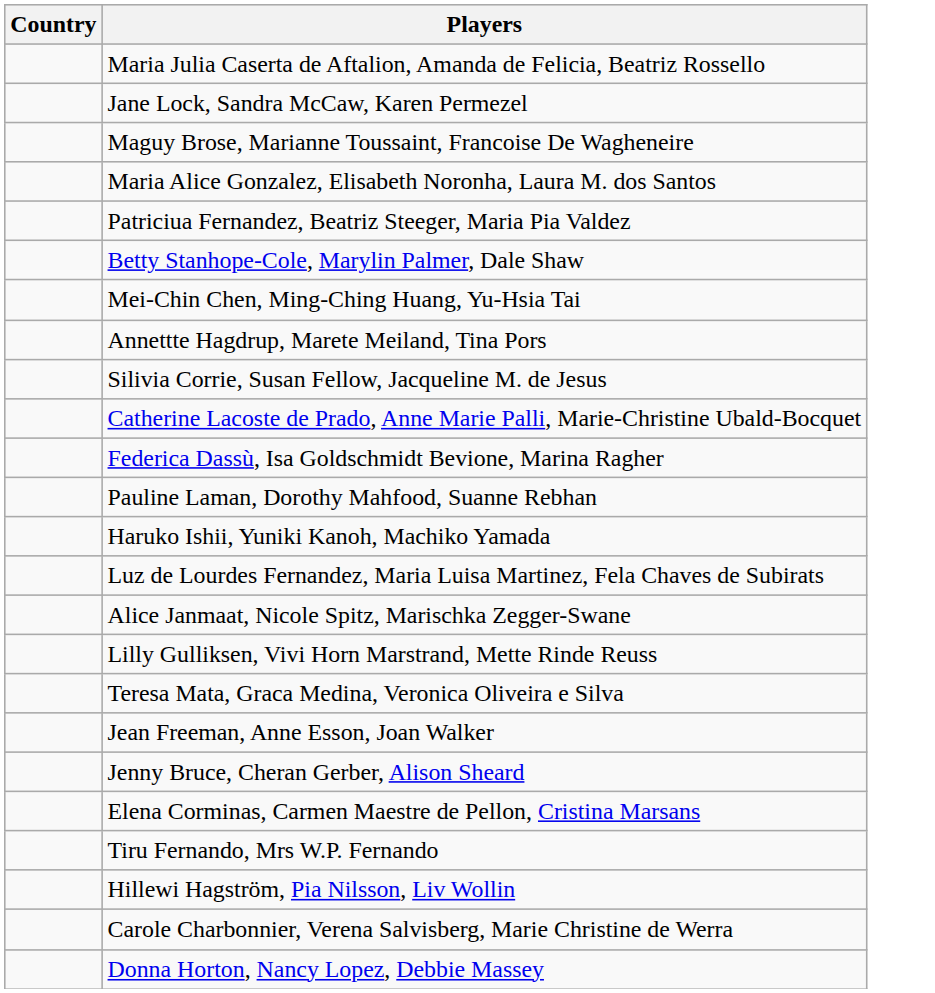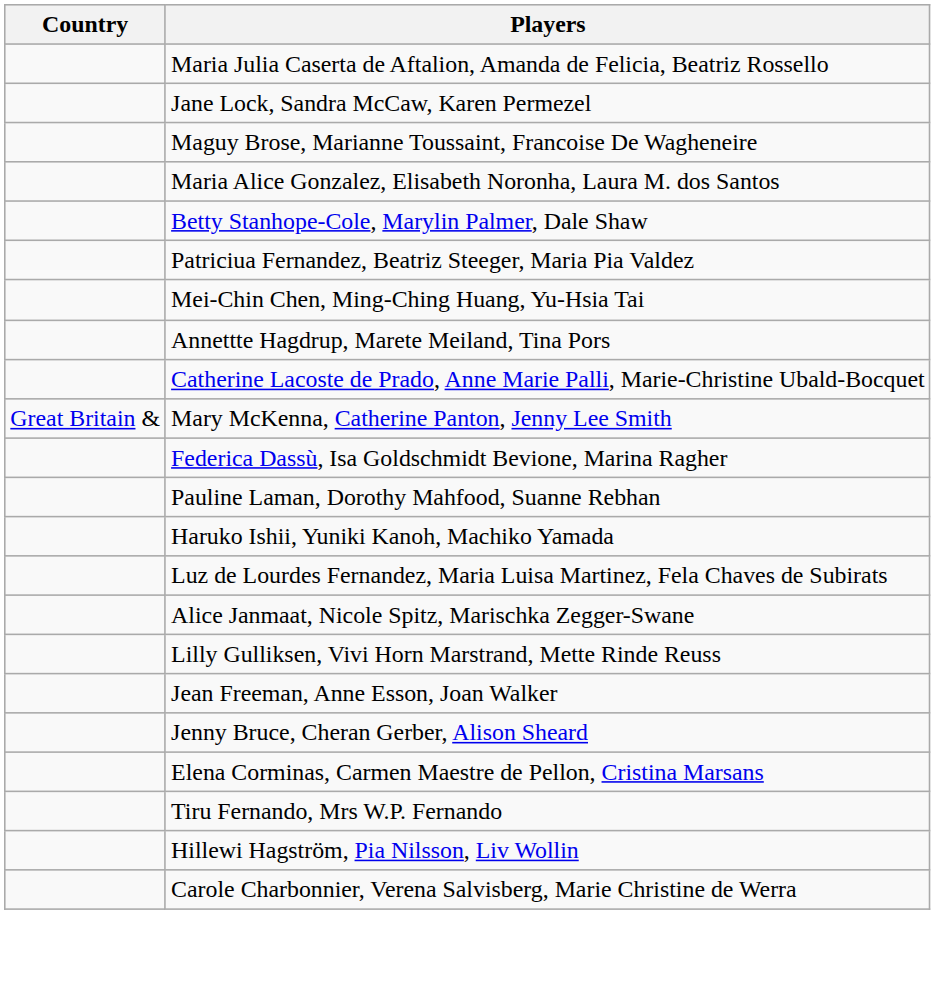 <table class="wikitable" style="font-size:95%;">
 <tr>
 <th>Country</th>
 <th>Players</th>
 </tr>
 <tr>
 <td></td>
 <td>Maria Julia Caserta de Aftalion, Amanda de Felicia, Beatriz Rossello</td>
 </tr>
 <tr>
 <td></td>
 <td>Jane Lock, Sandra McCaw, Karen Permezel</td>
 </tr>
 <tr>
 <td></td>
 <td>Maguy Brose, Marianne Toussaint, Francoise De Wagheneire</td>
 </tr>
 <tr>
 <td></td>
 <td>Maria Alice Gonzalez, Elisabeth Noronha, Laura M. dos Santos</td>
 </tr>
 <tr>
 <td></td>
-<td>Patriciua Fernandez, Beatriz Steeger, Maria Pia Valdez</td>
+<td><a href='#'>Betty Stanhope-Cole</a>, <a href='#'>Marylin Palmer</a>, Dale Shaw</td>
 </tr>
 <tr>
 <td></td>
-<td><a href='#'>Betty Stanhope-Cole</a>, <a href='#'>Marylin Palmer</a>, Dale Shaw</td>
+<td>Patriciua Fernandez, Beatriz Steeger, Maria Pia Valdez</td>
 </tr>
 <tr>
 <td></td>
 <td>Mei-Chin Chen, Ming-Ching Huang, Yu-Hsia Tai</td>
 </tr>
 <tr>
 <td></td>
 <td>Annettte Hagdrup, Marete Meiland, Tina Pors</td>
 </tr>
 <tr>
 <td></td>
-<td>Silivia Corrie, Susan Fellow, Jacqueline M. de Jesus</td>
+<td><a href='#'>Catherine Lacoste de Prado</a>, <a href='#'>Anne Marie Palli</a>, Marie-Christine Ubald-Bocquet</td>
 </tr>
 <tr>
-<td></td>
-<td><a href='#'>Catherine Lacoste de Prado</a>, <a href='#'>Anne Marie Palli</a>, Marie-Christine Ubald-Bocquet</td>
+<td> <a href='#'>Great Britain</a> &<br></td>
+<td>Mary McKenna, <a href='#'>Catherine Panton</a>, <a href='#'>Jenny Lee Smith</a></td>
 </tr>
 <tr>
 <td></td>
 <td><a href='#'>Federica Dassù</a>, Isa Goldschmidt Bevione, Marina Ragher</td>
 </tr>
 <tr>
 <td></td>
 <td>Pauline Laman, Dorothy Mahfood, Suanne Rebhan</td>
 </tr>
 <tr>
 <td></td>
 <td>Haruko Ishii, Yuniki Kanoh, Machiko Yamada</td>
 </tr>
 <tr>
 <td></td>
 <td>Luz de Lourdes Fernandez, Maria Luisa Martinez, Fela Chaves de Subirats</td>
 </tr>
 <tr>
 <td></td>
 <td>Alice Janmaat, Nicole Spitz, Marischka Zegger-Swane</td>
 </tr>
 <tr>
 <td></td>
 <td>Lilly Gulliksen, Vivi Horn Marstrand, Mette Rinde Reuss</td>
 </tr>
 <tr>
 <td></td>
-<td>Teresa Mata, Graca Medina, Veronica Oliveira e Silva</td>
-</tr>
-<tr>
-<td></td>
 <td>Jean Freeman, Anne Esson, Joan Walker</td>
 </tr>
 <tr>
 <td></td>
 <td>Jenny Bruce, Cheran Gerber, <a href='#'>Alison Sheard</a></td>
 </tr>
 <tr>
 <td></td>
 <td>Elena Corminas, Carmen Maestre de Pellon, <a href='#'>Cristina Marsans</a></td>
 </tr>
 <tr>
 <td></td>
 <td>Tiru Fernando, Mrs W.P. Fernando</td>
 </tr>
 <tr>
 <td></td>
 <td>Hillewi Hagström, <a href='#'>Pia Nilsson</a>, <a href='#'>Liv Wollin</a></td>
 </tr>
 <tr>
 <td></td>
 <td>Carole Charbonnier, Verena Salvisberg, Marie Christine de Werra</td>
 </tr>
-<tr>
-<td></td>
-<td><a href='#'>Donna Horton</a>, <a href='#'>Nancy Lopez</a>, <a href='#'>Debbie Massey</a></td>
-</tr>
 </table>
